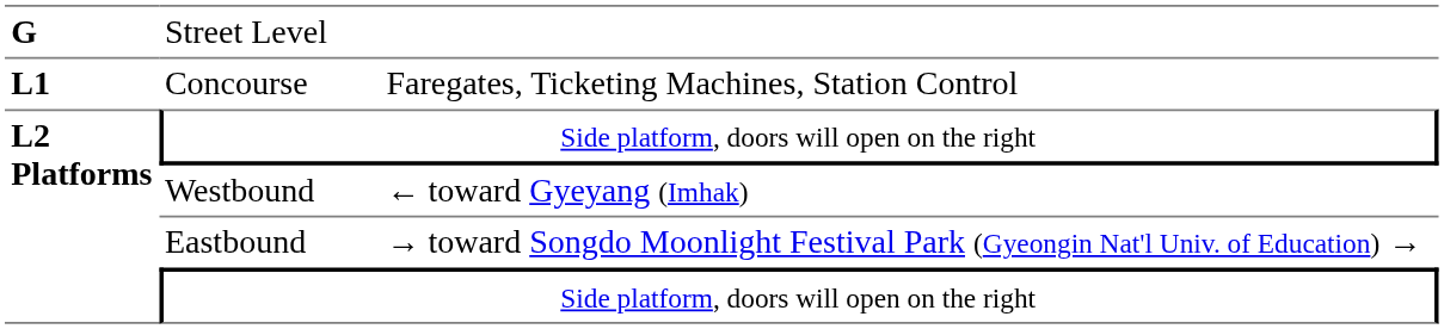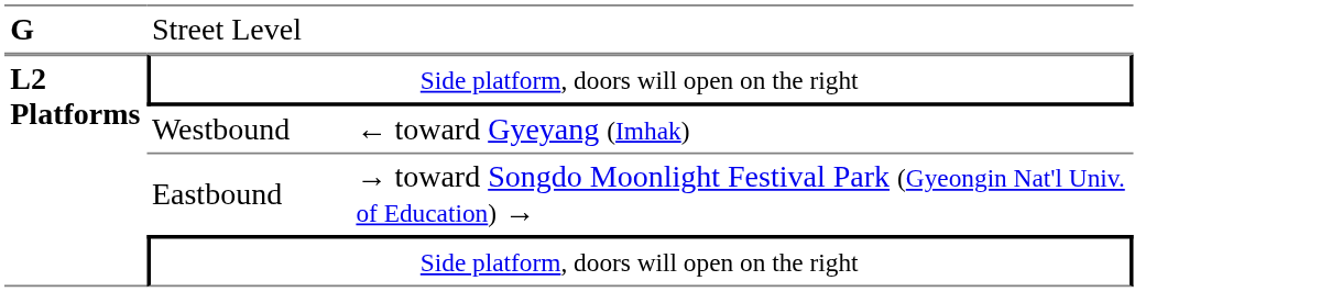 <table table border=0 cellspacing=0 cellpadding=3>
 <tr>
 <td style="border-top:solid 1px gray;border-bottom:solid 1px gray;" width=50 valign=top><strong>G</strong></td>
 <td style="border-top:solid 1px gray;border-bottom:solid 1px gray;" width=100 valign=top>Street Level</td>
 <td style="border-top:solid 1px gray;border-bottom:solid 1px gray;" width=400 valign=top></td>
-</tr>
-<tr>
-<td style="border-bottom:solid 0 gray;" width=50 valign=top><strong>L1</strong></td>
-<td style="border-bottom:solid 0 gray;" width=100 valign=top>Concourse</td>
-<td style="border-bottom:solid 0 gray;" width=500 valign=top>Faregates, Ticketing Machines, Station Control</td>
 </tr>
 <tr>
 <td style="border-top:solid 1px gray;border-bottom:solid 1px gray;" rowspan=4 valign=top><strong>L2<br>Platforms</strong></td>
 <td style="border-top:solid 1px gray;border-right:solid 2px black;border-left:solid 2px black;border-bottom:solid 2px black;text-align:center;" colspan=2><small><a href='#'>Side platform</a>, doors will open on the right</small></td>
 </tr>
 <tr>
 <td style="border-bottom:solid 1px gray;">Westbound</td>
 <td style="border-bottom:solid 1px gray;">←  toward <a href='#'>Gyeyang</a> <small>(<a href='#'>Imhak</a>)</small></td>
 </tr>
 <tr>
 <td>Eastbound</td>
 <td><span>→</span>  toward <a href='#'>Songdo Moonlight Festival Park</a> <small>(<a href='#'>Gyeongin Nat'l Univ. of Education</a>)</small> →</td>
 </tr>
 <tr>
 <td style="border-top:solid 2px black;border-right:solid 2px black;border-left:solid 2px black;border-bottom:solid 1px gray;text-align:center;" colspan=2><small><a href='#'>Side platform</a>, doors will open on the right</small></td>
 </tr>
 </table>
